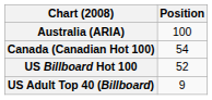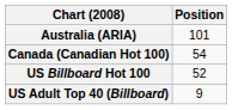 <table class="wikitable sortable plainrowheaders">
 <tr>
 <th scope="col">Chart (2008)</th>
 <th scope="col">Position</th>
 </tr>
 <tr>
 <th scope="row">Australia (ARIA)</th>
-<td style="text-align:center;">100</td>
+<td style="text-align:center;">101</td>
 </tr>
 <tr>
 <th scope="row">Canada (Canadian Hot 100)</th>
 <td style="text-align:center;">54</td>
 </tr>
 <tr>
 <th scope="row">US <em>Billboard</em> Hot 100</th>
 <td style="text-align:center;">52</td>
 </tr>
 <tr>
 <th scope="row">US Adult Top 40 (<em>Billboard</em>)</th>
 <td style="text-align:center;">9</td>
 </tr>
 </table>
